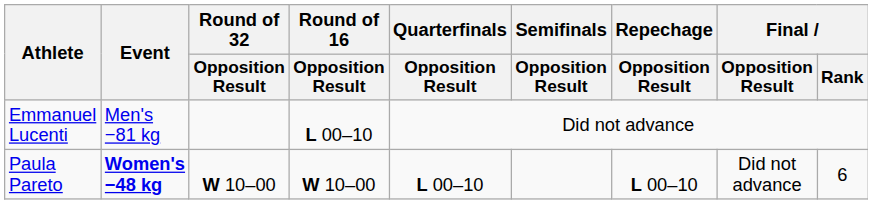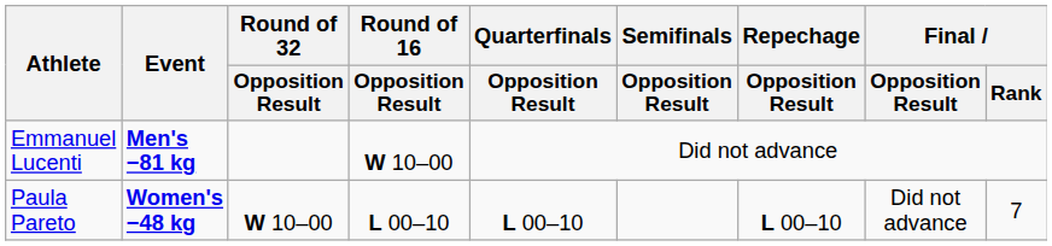 <table class="wikitable" style="font-size:90%">
 <tr>
 <th rowspan="2">Athlete</th>
 <th rowspan="2">Event</th>
 <th>Round of 32</th>
 <th>Round of 16</th>
 <th>Quarterfinals</th>
 <th>Semifinals</th>
 <th>Repechage</th>
 <th colspan=2>Final / </th>
 </tr>
 <tr style="font-size:95%">
 <th>Opposition<br>Result</th>
 <th>Opposition<br>Result</th>
 <th>Opposition<br>Result</th>
 <th>Opposition<br>Result</th>
 <th>Opposition<br>Result</th>
 <th>Opposition<br>Result</th>
 <th>Rank</th>
 </tr>
 <tr align=center>
 <td align=left><a href='#'>Emmanuel Lucenti</a></td>
-<td align=left><a href='#'>Men's −81 kg</a></td>
+<td align=left><strong><a href='#'>Men's −81 kg</a></strong></td>
 <td></td>
-<td><br><strong>L</strong> 00–10</td>
+<td><br><strong>W</strong> 10–00</td>
 <td colspan=5>Did not advance</td>
 </tr>
 <tr align=center>
 <td align=left><a href='#'>Paula Pareto</a></td>
 <td align=left><strong><a href='#'>Women's −48 kg</a></strong></td>
 <td><br><strong>W</strong> 10–00</td>
-<td><br><strong>W</strong> 10–00</td>
+<td><br><strong>L</strong> 00–10</td>
 <td><br><strong>L</strong> 00–10</td>
 <td></td>
 <td><br><strong>L</strong> 00–10</td>
 <td>Did not advance</td>
-<td>6</td>
+<td>7</td>
 </tr>
 </table>
